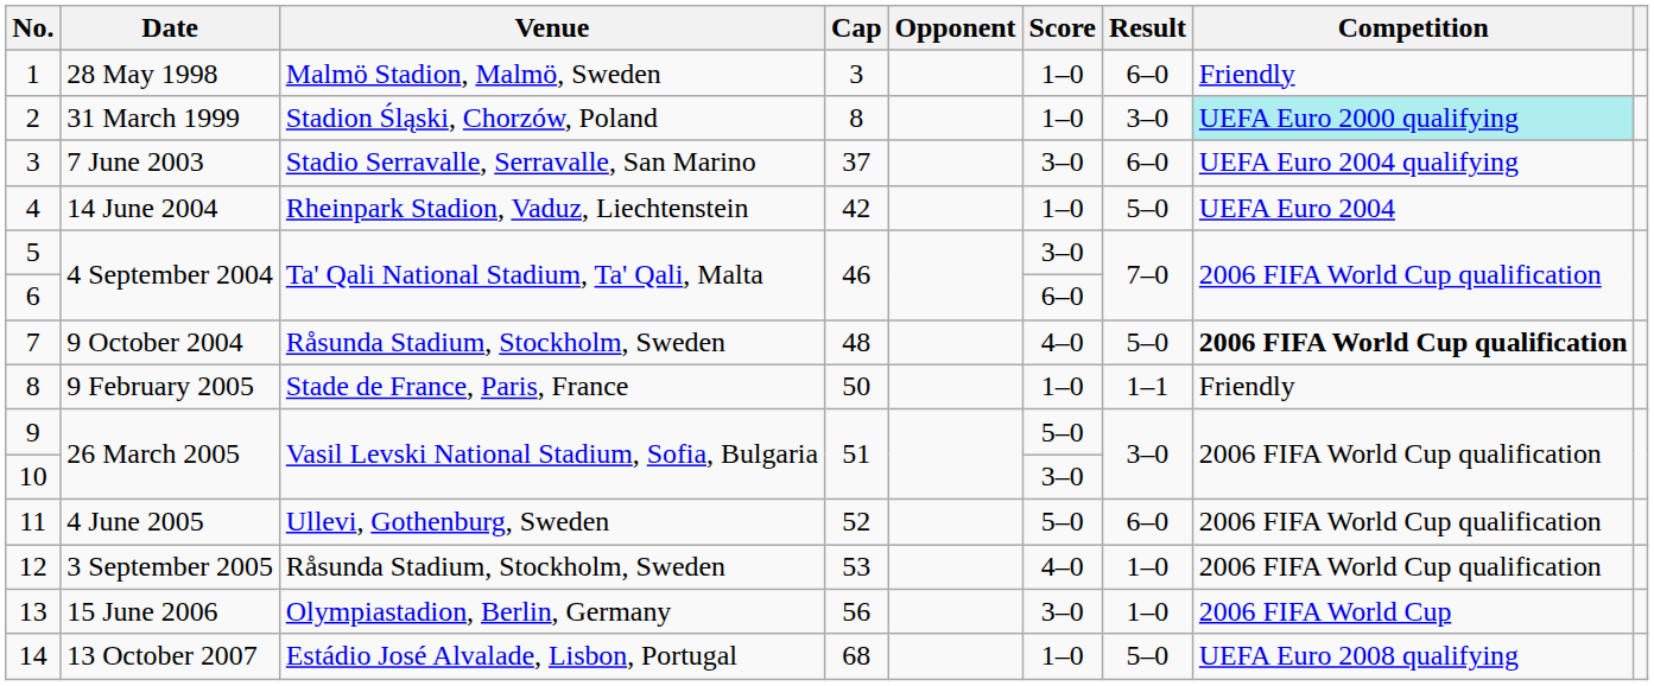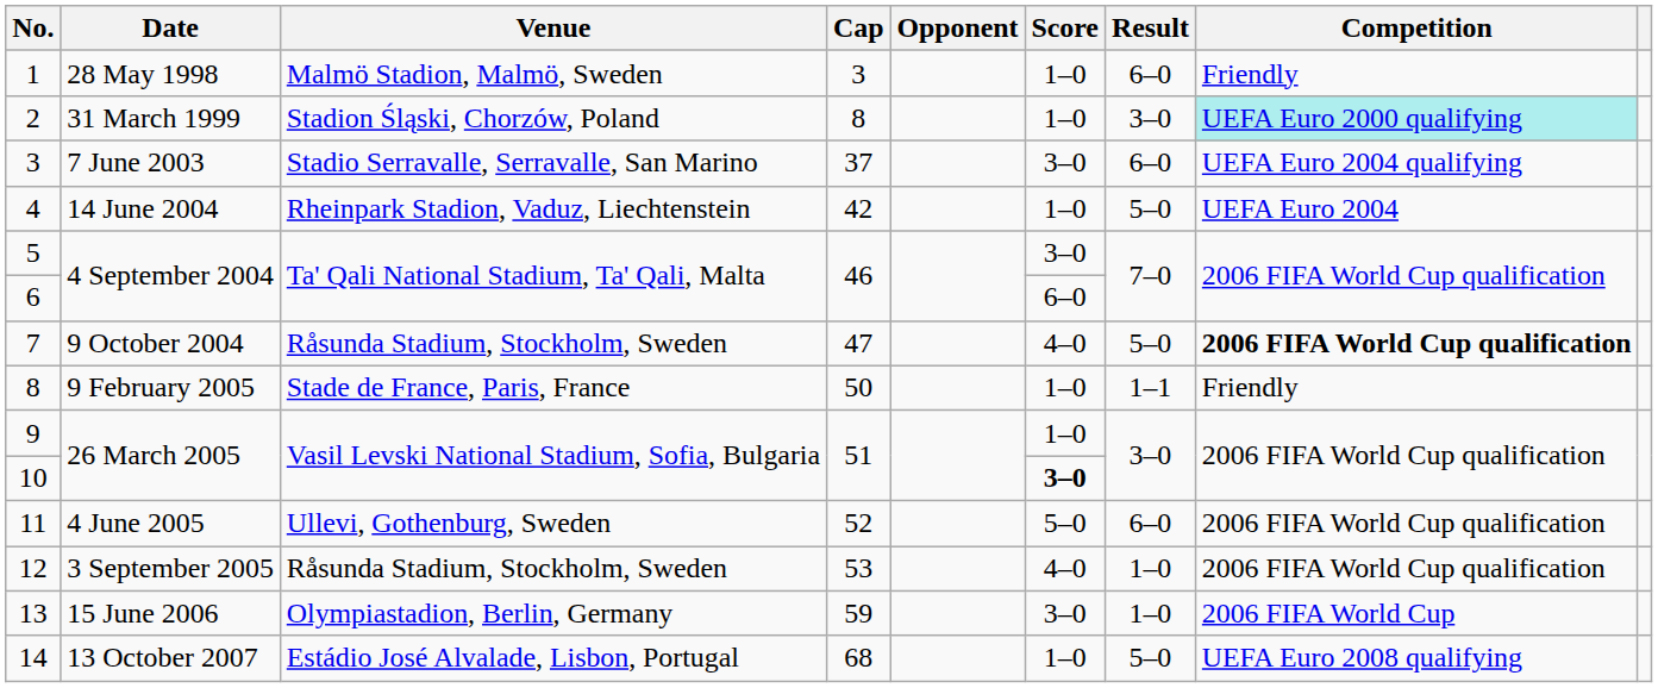 <table class="wikitable sortable">
 <tr>
 <th scope="col">No.</th>
 <th scope="col">Date</th>
 <th scope="col">Venue</th>
 <th scope="col">Cap</th>
 <th scope="col">Opponent</th>
 <th scope="col">Score</th>
 <th scope="col">Result</th>
 <th scope="col">Competition</th>
 <th scope="col" class="unsortable"></th>
 </tr>
 <tr>
 <td align="center">1</td>
 <td>28 May 1998</td>
 <td><a href='#'>Malmö Stadion</a>, <a href='#'>Malmö</a>, Sweden</td>
 <td align="center">3</td>
 <td></td>
 <td align="center">1–0</td>
 <td align="center">6–0</td>
 <td><a href='#'>Friendly</a></td>
 <td align="center"></td>
 </tr>
 <tr>
 <td align="center">2</td>
 <td>31 March 1999</td>
 <td><a href='#'>Stadion Śląski</a>, <a href='#'>Chorzów</a>, Poland</td>
 <td align="center">8</td>
 <td></td>
 <td align="center">1–0</td>
 <td align="center">3–0</td>
 <td style="background: paleturquoise;"><a href='#'>UEFA Euro 2000 qualifying</a></td>
 <td align="center"></td>
 </tr>
 <tr>
 <td align="center">3</td>
 <td>7 June 2003</td>
 <td><a href='#'>Stadio Serravalle</a>, <a href='#'>Serravalle</a>, San Marino</td>
 <td align="center">37</td>
 <td></td>
 <td align="center">3–0</td>
 <td align="center">6–0</td>
 <td><a href='#'>UEFA Euro 2004 qualifying</a></td>
 <td></td>
 </tr>
 <tr>
 <td align="center">4</td>
 <td>14 June 2004</td>
 <td><a href='#'>Rheinpark Stadion</a>, <a href='#'>Vaduz</a>, Liechtenstein</td>
 <td align="center">42</td>
 <td></td>
 <td align="center">1–0</td>
 <td align="center">5–0</td>
 <td><a href='#'>UEFA Euro 2004</a></td>
 <td></td>
 </tr>
 <tr>
 <td align="center">5</td>
 <td rowspan="2">4 September 2004</td>
 <td rowspan="2"><a href='#'>Ta' Qali National Stadium</a>, <a href='#'>Ta' Qali</a>, Malta</td>
 <td rowspan="2" align="center">46</td>
 <td rowspan="2"></td>
 <td align="center">3–0</td>
 <td rowspan="2" align="center">7–0</td>
 <td rowspan="2"><a href='#'>2006 FIFA World Cup qualification</a></td>
 <td rowspan="2" align="center"></td>
 </tr>
 <tr>
 <td align="center">6</td>
 <td align="center">6–0</td>
 </tr>
 <tr>
 <td align="center">7</td>
 <td>9 October 2004</td>
 <td><a href='#'>Råsunda Stadium</a>, <a href='#'>Stockholm</a>, Sweden</td>
-<td align="center">48</td>
+<td align="center">47</td>
 <td></td>
 <td align="center">4–0</td>
 <td align="center">5–0</td>
 <td><strong>2006 FIFA World Cup qualification</strong></td>
 <td align="center"></td>
 </tr>
 <tr>
 <td align="center">8</td>
 <td>9 February 2005</td>
 <td><a href='#'>Stade de France</a>, <a href='#'>Paris</a>, France</td>
 <td align="center">50</td>
 <td></td>
 <td align="center">1–0</td>
 <td align="center">1–1</td>
 <td>Friendly</td>
 <td></td>
 </tr>
 <tr>
 <td align="center">9</td>
 <td rowspan="2">26 March 2005</td>
 <td rowspan="2"><a href='#'>Vasil Levski National Stadium</a>, <a href='#'>Sofia</a>, Bulgaria</td>
 <td rowspan="2" align="center">51</td>
 <td rowspan="2"></td>
-<td align="center">5–0</td>
+<td align="center">1–0</td>
 <td rowspan="2" align="center">3–0</td>
 <td rowspan="2">2006 FIFA World Cup qualification</td>
 <td rowspan="2" align="center"></td>
 </tr>
 <tr>
 <td align="center">10</td>
-<td align="center">3–0</td>
+<td align="center"><strong>3–0</strong></td>
 </tr>
 <tr>
 <td align="center">11</td>
 <td>4 June 2005</td>
 <td><a href='#'>Ullevi</a>, <a href='#'>Gothenburg</a>, Sweden</td>
 <td align="center">52</td>
 <td></td>
 <td align="center">5–0</td>
 <td align="center">6–0</td>
 <td>2006 FIFA World Cup qualification</td>
 <td align="center"></td>
 </tr>
 <tr>
 <td align="center">12</td>
 <td>3 September 2005</td>
 <td>Råsunda Stadium, Stockholm, Sweden</td>
 <td align="center">53</td>
 <td></td>
 <td align="center">4–0</td>
 <td align="center">1–0</td>
 <td>2006 FIFA World Cup qualification</td>
 <td align="center"></td>
 </tr>
 <tr>
 <td align="center">13</td>
 <td>15 June 2006</td>
 <td><a href='#'>Olympiastadion</a>, <a href='#'>Berlin</a>, Germany</td>
-<td align="center">56</td>
+<td align="center">59</td>
 <td></td>
 <td align="center">3–0</td>
 <td align="center">1–0</td>
 <td><a href='#'>2006 FIFA World Cup</a></td>
 <td align="center"></td>
 </tr>
 <tr>
 <td align="center">14</td>
 <td>13 October 2007</td>
 <td><a href='#'>Estádio José Alvalade</a>, <a href='#'>Lisbon</a>, Portugal</td>
 <td align="center">68</td>
 <td></td>
 <td align="center">1–0</td>
 <td align="center">5–0</td>
 <td><a href='#'>UEFA Euro 2008 qualifying</a></td>
 <td align="center"></td>
 </tr>
 </table>
